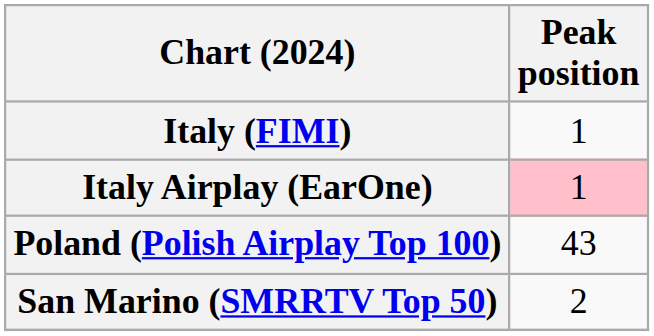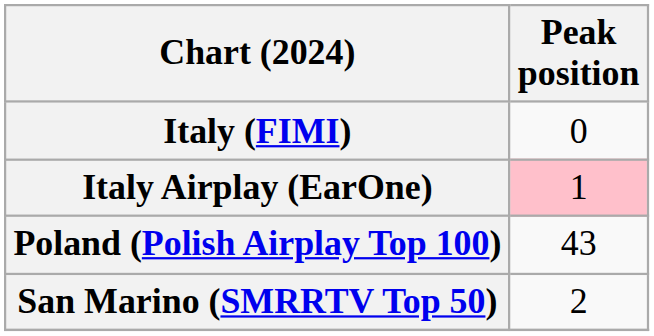 <table class="wikitable sortable plainrowheaders" style="text-align:center">
 <tr>
 <th scope="col">Chart (2024)</th>
 <th scope="col">Peak<br>position</th>
 </tr>
 <tr>
 <th scope="row">Italy (<a href='#'>FIMI</a>)</th>
-<td>1</td>
+<td>0</td>
 </tr>
 <tr>
 <th scope="row">Italy Airplay (EarOne)</th>
 <td style="background: pink;">1</td>
 </tr>
 <tr>
 <th scope="row">Poland (<a href='#'>Polish Airplay Top 100</a>)</th>
 <td>43</td>
 </tr>
 <tr>
 <th scope="row">San Marino (<a href='#'>SMRRTV Top 50</a>)</th>
 <td>2</td>
 </tr>
 <tr>
 </tr>
 </table>
